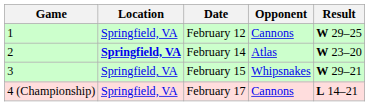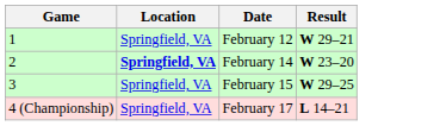 <table class="wikitable">
 <tr>
 <th>Game</th>
 <th>Location</th>
 <th>Date</th>
-<th>Opponent</th>
 <th>Result</th>
 </tr>
 <tr bgcolor="#CCFFCC">
 <td>1</td>
 <td><a href='#'>Springfield, VA</a></td>
 <td>February 12</td>
-<td><a href='#'>Cannons</a></td>
-<td><strong>W</strong> 29–25</td>
+<td><strong>W</strong> 29–21</td>
 </tr>
 <tr bgcolor="#CCFFCC">
 <td>2</td>
 <td><strong><a href='#'>Springfield, VA</a></strong></td>
 <td>February 14</td>
-<td><a href='#'>Atlas</a></td>
 <td><strong>W</strong> 23–20</td>
 </tr>
 <tr bgcolor="#CCFFCC">
 <td>3</td>
 <td><a href='#'>Springfield, VA</a></td>
 <td>February 15</td>
-<td><a href='#'>Whipsnakes</a></td>
-<td><strong>W</strong> 29–21</td>
+<td><strong>W</strong> 29–25</td>
 </tr>
 <tr bgcolor="#FFDDDD">
 <td>4 (Championship)</td>
 <td><a href='#'>Springfield, VA</a></td>
 <td>February 17</td>
-<td><a href='#'>Cannons</a></td>
 <td><strong>L</strong> 14–21</td>
 </tr>
 </table>
